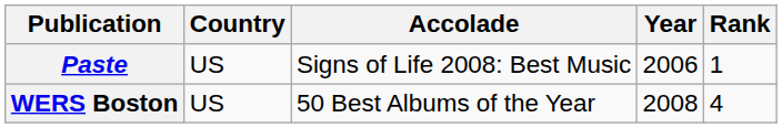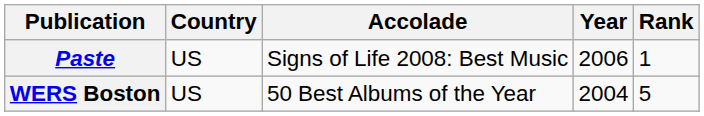 <table class="wikitable plainrowheaders">
 <tr>
 <th>Publication</th>
 <th>Country</th>
 <th>Accolade</th>
 <th>Year</th>
 <th>Rank</th>
 </tr>
 <tr>
 <th scope="row"><em><a href='#'>Paste</a></em></th>
 <td>US</td>
 <td>Signs of Life 2008: Best Music</td>
 <td>2006</td>
 <td>1</td>
 </tr>
 <tr>
 <th scope="row"><a href='#'>WERS</a> Boston</th>
 <td>US</td>
 <td>50 Best Albums of the Year</td>
-<td>2008</td>
-<td>4</td>
+<td>2004</td>
+<td>5</td>
 </tr>
 </table>
